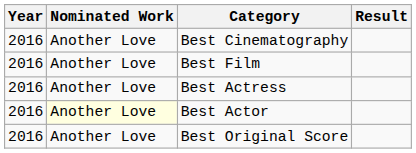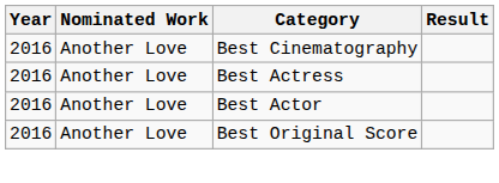 <table class="wikitable">
 <tr>
 <th>Year</th>
 <th>Nominated Work</th>
 <th>Category</th>
 <th>Result</th>
 </tr>
 <tr>
 <td>2016</td>
 <td>Another Love</td>
 <td>Best Cinematography</td>
 <td></td>
 </tr>
 <tr>
 <td>2016</td>
 <td>Another Love</td>
-<td>Best Film</td>
+<td>Best Actress</td>
 <td></td>
 </tr>
 <tr>
 <td>2016</td>
 <td>Another Love</td>
-<td>Best Actress</td>
-<td></td>
-</tr>
-<tr>
-<td>2016</td>
-<td style="background: lightyellow;">Another Love</td>
 <td>Best Actor</td>
 <td></td>
 </tr>
 <tr>
 <td>2016</td>
 <td>Another Love</td>
 <td>Best Original Score</td>
 <td></td>
 </tr>
 </table>
